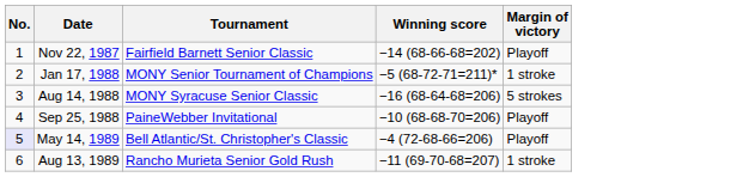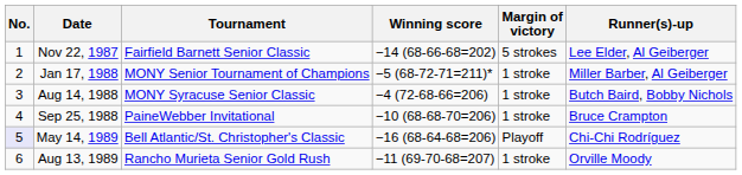 <table class="wikitable" style="font-size:95%;">
 <tr>
 <th>No.</th>
 <th>Date</th>
 <th>Tournament</th>
 <th>Winning score</th>
 <th>Margin of<br>victory</th>
+<th>Runner(s)-up</th>
 </tr>
 <tr>
 <td align=center>1</td>
 <td align=right>Nov 22, <a href='#'>1987</a></td>
 <td><a href='#'>Fairfield Barnett Senior Classic</a></td>
 <td>−14 (68-66-68=202)</td>
-<td>Playoff</td>
+<td>5 strokes</td>
+<td> <a href='#'>Lee Elder</a>,  <a href='#'>Al Geiberger</a></td>
 </tr>
 <tr>
 <td align=center>2</td>
 <td align=right>Jan 17, <a href='#'>1988</a></td>
 <td><a href='#'>MONY Senior Tournament of Champions</a></td>
 <td>−5 (68-72-71=211)*</td>
 <td>1 stroke</td>
+<td> <a href='#'>Miller Barber</a>,  <a href='#'>Al Geiberger</a></td>
 </tr>
 <tr>
 <td align=center>3</td>
 <td align=right>Aug 14, 1988</td>
 <td><a href='#'>MONY Syracuse Senior Classic</a></td>
-<td>−16 (68-64-68=206)</td>
-<td>5 strokes</td>
+<td>−4 (72-68-66=206)</td>
+<td>1 stroke</td>
+<td> <a href='#'>Butch Baird</a>,  <a href='#'>Bobby Nichols</a></td>
 </tr>
 <tr>
 <td align=center>4</td>
 <td align=right>Sep 25, 1988</td>
 <td><a href='#'>PaineWebber Invitational</a></td>
 <td>−10 (68-68-70=206)</td>
-<td>Playoff</td>
+<td>1 stroke</td>
+<td> <a href='#'>Bruce Crampton</a></td>
 </tr>
 <tr>
 <td align=center style="background: lavender;">5</td>
 <td align=right>May 14, <a href='#'>1989</a></td>
 <td><a href='#'>Bell Atlantic/St. Christopher's Classic</a></td>
-<td>−4 (72-68-66=206)</td>
+<td>−16 (68-64-68=206)</td>
 <td>Playoff</td>
+<td> <a href='#'>Chi-Chi Rodríguez</a></td>
 </tr>
 <tr>
 <td align=center>6</td>
 <td align=right>Aug 13, 1989</td>
 <td><a href='#'>Rancho Murieta Senior Gold Rush</a></td>
 <td>−11 (69-70-68=207)</td>
 <td>1 stroke</td>
+<td> <a href='#'>Orville Moody</a></td>
 </tr>
 </table>
